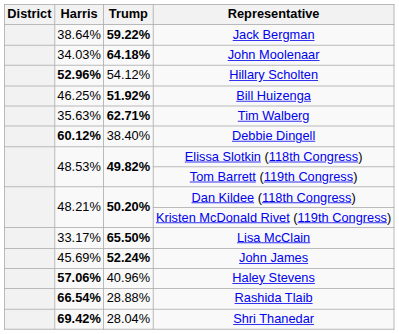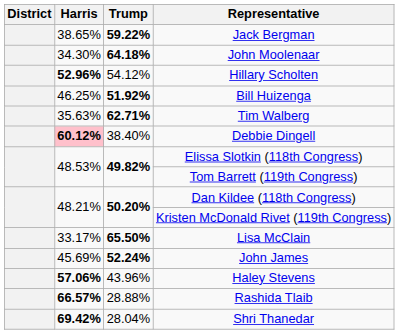 <table class=wikitable>
 <tr>
 <th>District</th>
 <th>Harris</th>
 <th>Trump</th>
 <th>Representative</th>
 </tr>
 <tr align=center>
 <th></th>
-<td>38.64%</td>
+<td>38.65%</td>
 <td><strong>59.22%</strong></td>
 <td><a href='#'>Jack Bergman</a></td>
 </tr>
 <tr align=center>
 <th></th>
-<td>34.03%</td>
+<td>34.30%</td>
 <td><strong>64.18%</strong></td>
 <td><a href='#'>John Moolenaar</a></td>
 </tr>
 <tr align=center>
 <th></th>
 <td><strong>52.96%</strong></td>
 <td>54.12%</td>
 <td><a href='#'>Hillary Scholten</a></td>
 </tr>
 <tr align=center>
 <th></th>
 <td>46.25%</td>
 <td><strong>51.92%</strong></td>
 <td><a href='#'>Bill Huizenga</a></td>
 </tr>
 <tr align=center>
 <th></th>
 <td>35.63%</td>
 <td><strong>62.71%</strong></td>
 <td><a href='#'>Tim Walberg</a></td>
 </tr>
 <tr align=center>
 <th></th>
-<td><strong>60.12%</strong></td>
+<td style="background: pink;"><strong>60.12%</strong></td>
 <td>38.40%</td>
 <td><a href='#'>Debbie Dingell</a></td>
 </tr>
 <tr align=center>
 <th rowspan=2 ></th>
 <td rowspan=2>48.53%</td>
 <td rowspan=2><strong>49.82%</strong></td>
 <td><a href='#'>Elissa Slotkin</a> (<a href='#'>118th Congress</a>)</td>
 </tr>
 <tr align=center>
 <td><a href='#'>Tom Barrett</a> (<a href='#'>119th Congress</a>)</td>
 </tr>
 <tr align=center>
 <th rowspan=2 ></th>
 <td rowspan=2>48.21%</td>
 <td rowspan=2><strong>50.20%</strong></td>
 <td><a href='#'>Dan Kildee</a> (<a href='#'>118th Congress</a>)</td>
 </tr>
 <tr align=center>
 <td><a href='#'>Kristen McDonald Rivet</a> (<a href='#'>119th Congress</a>)</td>
 </tr>
 <tr align=center>
 <th></th>
 <td>33.17%</td>
 <td><strong>65.50%</strong></td>
 <td><a href='#'>Lisa McClain</a></td>
 </tr>
 <tr align=center>
 <th></th>
 <td>45.69%</td>
 <td><strong>52.24%</strong></td>
 <td><a href='#'>John James</a></td>
 </tr>
 <tr align=center>
 <th></th>
 <td><strong>57.06%</strong></td>
-<td>40.96%</td>
+<td>43.96%</td>
 <td><a href='#'>Haley Stevens</a></td>
 </tr>
 <tr align=center>
 <th></th>
-<td><strong>66.54%</strong></td>
+<td><strong>66.57%</strong></td>
 <td>28.88%</td>
 <td><a href='#'>Rashida Tlaib</a></td>
 </tr>
 <tr align=center>
 <th></th>
 <td><strong>69.42%</strong></td>
 <td>28.04%</td>
 <td><a href='#'>Shri Thanedar</a></td>
 </tr>
 </table>
